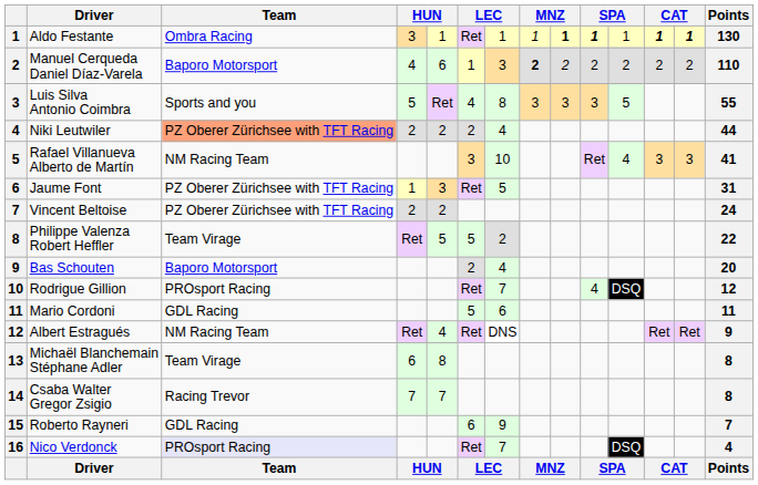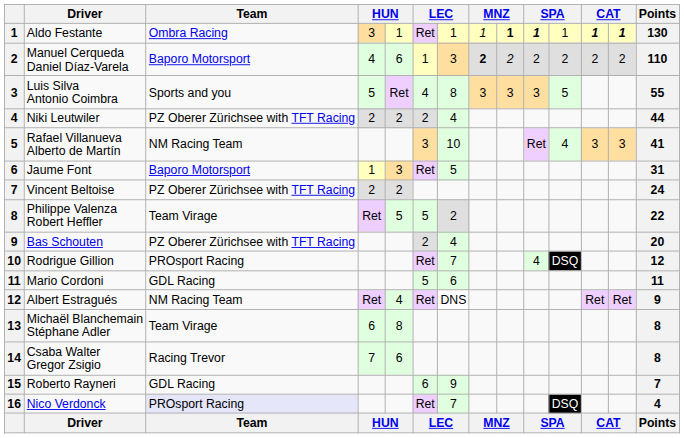 <table class="wikitable" style="font-size:85%; text-align:center">
 <tr>
 <th valign="middle"></th>
 <th valign="middle">Driver</th>
 <th>Team</th>
 <th colspan="2"><a href='#'>HUN</a><br></th>
 <th colspan="2"><a href='#'>LEC</a><br></th>
 <th colspan="2"><a href='#'>MNZ</a><br></th>
 <th colspan="2"><a href='#'>SPA</a><br></th>
 <th colspan="2"><a href='#'>CAT</a><br></th>
 <th valign="middle">Points</th>
 </tr>
 <tr>
 <th>1</th>
 <td align="left"> Aldo Festante</td>
 <td align="left"> <a href='#'>Ombra Racing</a></td>
 <td style="background:#ffdf9f;">3</td>
 <td style="background:#ffffbf;">1</td>
 <td style="background:#efcfff;">Ret</td>
 <td style="background:#ffffbf;">1</td>
 <td style="background:#ffffbf;"><em>1</em></td>
 <td style="background:#ffffbf;"><strong>1</strong></td>
 <td style="background:#ffffbf;"><strong><em>1</em></strong></td>
 <td style="background:#ffffbf;">1</td>
 <td style="background:#ffffbf;"><strong><em>1</em></strong></td>
 <td style="background:#ffffbf;"><strong><em>1</em></strong></td>
 <th>130</th>
 </tr>
 <tr>
 <th>2</th>
 <td align="left"> Manuel Cerqueda<br> Daniel Díaz-Varela</td>
 <td align="left"> <a href='#'>Baporo Motorsport</a></td>
 <td style="background:#dfffdf;">4</td>
 <td style="background:#dfffdf;">6</td>
 <td style="background:#ffffbf;">1</td>
 <td style="background:#ffdf9f;">3</td>
 <td style="background:#dfdfdf;"><strong>2</strong></td>
 <td style="background:#dfdfdf;"><em>2</em></td>
 <td style="background:#dfdfdf;">2</td>
 <td style="background:#dfdfdf;">2</td>
 <td style="background:#dfdfdf;">2</td>
 <td style="background:#dfdfdf;">2</td>
 <th>110</th>
 </tr>
 <tr>
 <th>3</th>
 <td align="left"> Luis Silva<br> Antonio Coimbra</td>
 <td align="left"> Sports and you</td>
 <td style="background:#dfffdf;">5</td>
 <td style="background:#efcfff;">Ret</td>
 <td style="background:#dfffdf;">4</td>
 <td style="background:#dfffdf;">8</td>
 <td style="background:#ffdf9f;">3</td>
 <td style="background:#ffdf9f;">3</td>
 <td style="background:#ffdf9f;">3</td>
 <td style="background:#dfffdf;">5</td>
 <td></td>
 <td></td>
 <th>55</th>
 </tr>
 <tr>
 <th>4</th>
 <td align="left"> Niki Leutwiler</td>
-<td align="left" style="background: lightsalmon;"> PZ Oberer Zürichsee with <a href='#'>TFT Racing</a></td>
+<td align="left"> PZ Oberer Zürichsee with <a href='#'>TFT Racing</a></td>
 <td style="background:#dfdfdf;">2</td>
 <td style="background:#dfdfdf;">2</td>
 <td style="background:#dfdfdf;">2</td>
 <td style="background:#dfffdf;">4</td>
 <td></td>
 <td></td>
 <td></td>
 <td></td>
 <td></td>
 <td></td>
 <th>44</th>
 </tr>
 <tr>
 <th>5</th>
 <td align="left"> Rafael Villanueva<br> Alberto de Martín</td>
 <td align="left"> NM Racing Team</td>
 <td></td>
 <td></td>
 <td style="background:#ffdf9f;">3</td>
 <td style="background:#dfffdf;">10</td>
 <td></td>
 <td></td>
 <td style="background:#efcfff;">Ret</td>
 <td style="background:#dfffdf;">4</td>
 <td style="background:#ffdf9f;">3</td>
 <td style="background:#ffdf9f;">3</td>
 <th>41</th>
 </tr>
 <tr>
 <th>6</th>
 <td align="left"> Jaume Font</td>
-<td align="left"> PZ Oberer Zürichsee with <a href='#'>TFT Racing</a></td>
+<td align="left"> <a href='#'>Baporo Motorsport</a></td>
 <td style="background:#ffffbf;">1</td>
 <td style="background:#ffdf9f;">3</td>
 <td style="background:#efcfff;">Ret</td>
 <td style="background:#dfffdf;">5</td>
 <td></td>
 <td></td>
 <td></td>
 <td></td>
 <td></td>
 <td></td>
 <th>31</th>
 </tr>
 <tr>
 <th>7</th>
 <td align="left"> Vincent Beltoise</td>
 <td align="left"> PZ Oberer Zürichsee with <a href='#'>TFT Racing</a></td>
 <td style="background:#dfdfdf;">2</td>
 <td style="background:#dfdfdf;">2</td>
 <td></td>
 <td></td>
 <td></td>
 <td></td>
 <td></td>
 <td></td>
 <td></td>
 <td></td>
 <th>24</th>
 </tr>
 <tr>
 <th>8</th>
 <td align="left"> Philippe Valenza<br> Robert Heffler</td>
 <td align="left"> Team Virage</td>
 <td style="background:#efcfff;">Ret</td>
 <td style="background:#dfffdf;">5</td>
 <td style="background:#dfffdf;">5</td>
 <td style="background:#dfdfdf;">2</td>
 <td></td>
 <td></td>
 <td></td>
 <td></td>
 <td></td>
 <td></td>
 <th>22</th>
 </tr>
 <tr>
 <th>9</th>
 <td align="left"> <a href='#'>Bas Schouten</a></td>
-<td align="left"> <a href='#'>Baporo Motorsport</a></td>
+<td align="left"> PZ Oberer Zürichsee with <a href='#'>TFT Racing</a></td>
 <td></td>
 <td></td>
 <td style="background:#dfdfdf;">2</td>
 <td style="background:#dfffdf;">4</td>
 <td></td>
 <td></td>
 <td></td>
 <td></td>
 <td></td>
 <td></td>
 <th>20</th>
 </tr>
 <tr>
 <th>10</th>
 <td align="left"> Rodrigue Gillion</td>
 <td align="left"> PROsport Racing</td>
 <td></td>
 <td></td>
 <td style="background:#efcfff;">Ret</td>
 <td style="background:#dfffdf;">7</td>
 <td></td>
 <td></td>
 <td style="background:#dfffdf;">4</td>
 <td style="background:#000000; color:white;">DSQ</td>
 <td></td>
 <td></td>
 <th>12</th>
 </tr>
 <tr>
 <th>11</th>
 <td align="left"> Mario Cordoni</td>
 <td align="left"> GDL Racing</td>
 <td></td>
 <td></td>
 <td style="background:#dfffdf;">5</td>
 <td style="background:#dfffdf;">6</td>
 <td></td>
 <td></td>
 <td></td>
 <td></td>
 <td></td>
 <td></td>
 <th>11</th>
 </tr>
 <tr>
 <th>12</th>
 <td align="left"> Albert Estragués</td>
 <td align="left"> NM Racing Team</td>
 <td style="background:#efcfff;">Ret</td>
 <td style="background:#dfffdf;">4</td>
 <td style="background:#efcfff;">Ret</td>
 <td style="background:#ffffff;">DNS</td>
 <td></td>
 <td></td>
 <td></td>
 <td></td>
 <td style="background:#efcfff;">Ret</td>
 <td style="background:#efcfff;">Ret</td>
 <th>9</th>
 </tr>
 <tr>
 <th>13</th>
 <td align="left"> Michaël Blanchemain<br> Stéphane Adler</td>
 <td align="left"> Team Virage</td>
 <td style="background:#dfffdf;">6</td>
 <td style="background:#dfffdf;">8</td>
 <td></td>
 <td></td>
 <td></td>
 <td></td>
 <td></td>
 <td></td>
 <td></td>
 <td></td>
 <th>8</th>
 </tr>
 <tr>
 <th>14</th>
 <td align="left"> Csaba Walter<br> Gregor Zsigio</td>
 <td align="left"> Racing Trevor</td>
 <td style="background:#dfffdf;">7</td>
-<td style="background:#dfffdf;">7</td>
+<td style="background:#dfffdf;">6</td>
 <td></td>
 <td></td>
 <td></td>
 <td></td>
 <td></td>
 <td></td>
 <td></td>
 <td></td>
 <th>8</th>
 </tr>
 <tr>
 <th>15</th>
 <td align="left"> Roberto Rayneri</td>
 <td align="left"> GDL Racing</td>
 <td></td>
 <td></td>
 <td style="background:#dfffdf;">6</td>
 <td style="background:#dfffdf;">9</td>
 <td></td>
 <td></td>
 <td></td>
 <td></td>
 <td></td>
 <td></td>
 <th>7</th>
 </tr>
 <tr>
 <th>16</th>
 <td align="left"> <a href='#'>Nico Verdonck</a></td>
 <td align="left" style="background: lavender;"> PROsport Racing</td>
 <td></td>
 <td></td>
 <td style="background:#efcfff;">Ret</td>
 <td style="background:#dfffdf;">7</td>
 <td></td>
 <td></td>
 <td></td>
 <td style="background:#000000; color:white;">DSQ</td>
 <td></td>
 <td></td>
 <th>4</th>
 </tr>
 <tr>
 <th valign="middle"></th>
 <th valign="middle">Driver</th>
 <th>Team</th>
 <th colspan="2" style="width: 4em;"><a href='#'>HUN</a><br></th>
 <th colspan="2" style="width: 4em;"><a href='#'>LEC</a><br></th>
 <th colspan="2" style="width: 4em;"><a href='#'>MNZ</a><br></th>
 <th colspan="2" style="width: 4em;"><a href='#'>SPA</a><br></th>
 <th colspan="2" style="width: 4em;"><a href='#'>CAT</a><br></th>
 <th valign="middle">Points</th>
 </tr>
 </table>
